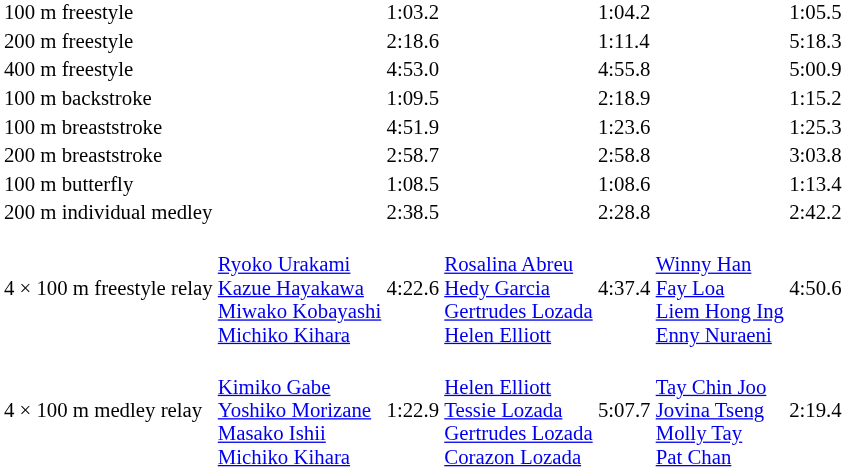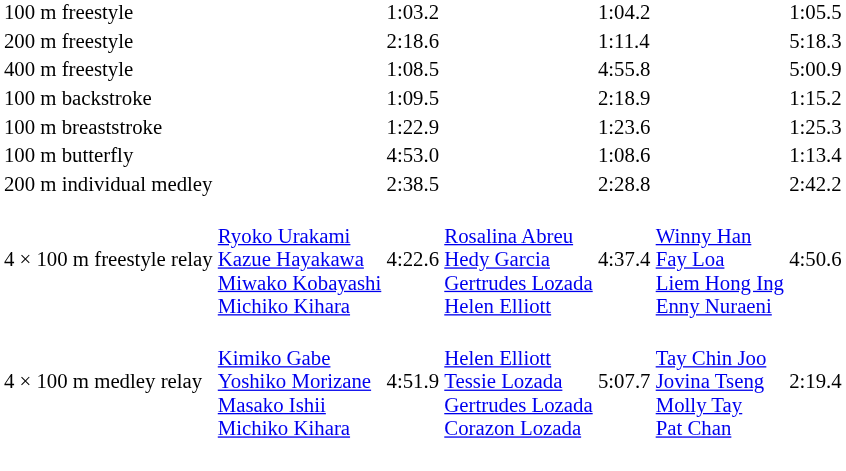 <table>
 <tr>
 <td>100 m freestyle<br></td>
 <td></td>
 <td>1:03.2<br></td>
 <td></td>
 <td>1:04.2</td>
 <td></td>
 <td>1:05.5</td>
 </tr>
 <tr>
 <td>200 m freestyle<br></td>
 <td></td>
 <td>2:18.6<br></td>
 <td></td>
 <td>1:11.4</td>
 <td></td>
 <td>5:18.3</td>
 </tr>
 <tr>
 <td>400 m freestyle<br></td>
 <td></td>
-<td>4:53.0<br></td>
+<td>1:08.5<br></td>
 <td></td>
 <td>4:55.8</td>
 <td></td>
 <td>5:00.9</td>
 </tr>
 <tr>
 <td>100 m backstroke<br></td>
 <td></td>
 <td>1:09.5<br></td>
 <td></td>
 <td>2:18.9</td>
 <td></td>
 <td>1:15.2</td>
 </tr>
 <tr>
 <td>100 m breaststroke<br></td>
 <td></td>
-<td>4:51.9<br></td>
+<td>1:22.9<br></td>
 <td></td>
 <td>1:23.6</td>
 <td></td>
 <td>1:25.3</td>
 </tr>
 <tr>
-<td>200 m breaststroke<br></td>
-<td></td>
-<td>2:58.7</td>
-<td></td>
-<td>2:58.8</td>
-<td></td>
-<td>3:03.8</td>
-</tr>
-<tr>
 <td>100 m butterfly<br></td>
 <td></td>
-<td>1:08.5<br></td>
+<td>4:53.0<br></td>
 <td></td>
 <td>1:08.6</td>
 <td></td>
 <td>1:13.4</td>
 </tr>
 <tr>
 <td>200 m individual medley<br></td>
 <td></td>
 <td>2:38.5<br></td>
 <td></td>
 <td>2:28.8</td>
 <td></td>
 <td>2:42.2</td>
 </tr>
 <tr>
 <td>4 × 100 m freestyle relay<br></td>
 <td><br><a href='#'>Ryoko Urakami</a><br><a href='#'>Kazue Hayakawa</a><br><a href='#'>Miwako Kobayashi</a><br><a href='#'>Michiko Kihara</a></td>
 <td>4:22.6<br></td>
 <td><br><a href='#'>Rosalina Abreu</a><br><a href='#'>Hedy Garcia</a><br><a href='#'>Gertrudes Lozada</a><br><a href='#'>Helen Elliott</a></td>
 <td>4:37.4</td>
 <td><br><a href='#'>Winny Han</a><br><a href='#'>Fay Loa</a><br><a href='#'>Liem Hong Ing</a><br><a href='#'>Enny Nuraeni</a></td>
 <td>4:50.6</td>
 </tr>
 <tr>
 <td>4 × 100 m medley relay<br></td>
 <td><br><a href='#'>Kimiko Gabe</a><br><a href='#'>Yoshiko Morizane</a><br><a href='#'>Masako Ishii</a><br><a href='#'>Michiko Kihara</a></td>
-<td>1:22.9<br></td>
+<td>4:51.9<br></td>
 <td><br><a href='#'>Helen Elliott</a><br><a href='#'>Tessie Lozada</a><br><a href='#'>Gertrudes Lozada</a><br><a href='#'>Corazon Lozada</a></td>
 <td>5:07.7</td>
 <td><br><a href='#'>Tay Chin Joo</a><br><a href='#'>Jovina Tseng</a><br><a href='#'>Molly Tay</a><br><a href='#'>Pat Chan</a></td>
 <td>2:19.4</td>
 </tr>
 </table>
